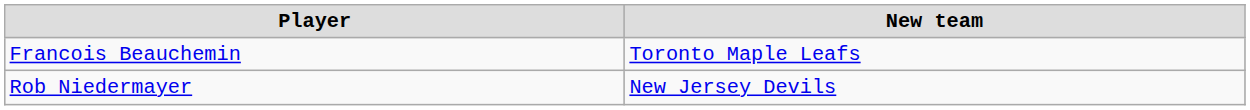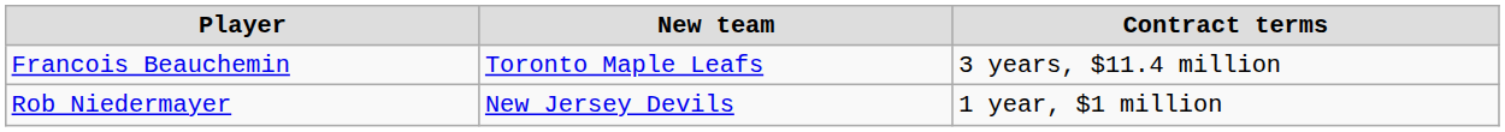 <table class="wikitable" width=90%>
 <tr align="center" bgcolor="#dddddd">
 <td><strong>Player</strong></td>
 <td><strong>New team</strong></td>
+<td><strong>Contract terms</strong></td>
 </tr>
 <tr>
 <td><a href='#'>Francois Beauchemin</a></td>
 <td><a href='#'>Toronto Maple Leafs</a></td>
+<td>3 years, $11.4 million</td>
 </tr>
 <tr>
 <td><a href='#'>Rob Niedermayer</a></td>
 <td><a href='#'>New Jersey Devils</a></td>
+<td>1 year, $1 million</td>
 </tr>
 </table>
